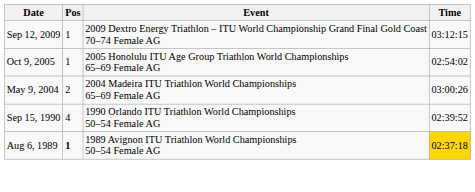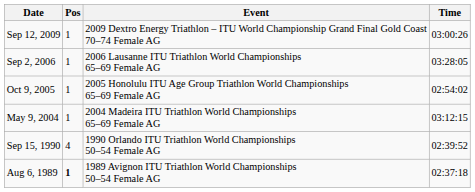 <table class="wikitable">
 <tr>
 <th colspan="1" rowspan="1">Date</th>
 <th colspan="1" rowspan="1">Pos</th>
 <th colspan="1" rowspan="1">Event</th>
 <th colspan="1" rowspan="1">Time</th>
 </tr>
 <tr>
 <td>Sep 12, 2009</td>
 <td>1</td>
 <td>2009 Dextro Energy Triathlon – ITU World Championship Grand Final Gold Coast<br>70–74 Female AG</td>
-<td>03:12:15</td>
+<td>03:00:26</td>
+</tr>
+<tr>
+<td>Sep 2, 2006</td>
+<td>1</td>
+<td>2006 Lausanne ITU Triathlon World Championships<br>65–69 Female AG</td>
+<td>03:28:05</td>
 </tr>
 <tr>
 <td>Oct 9, 2005</td>
 <td>1</td>
 <td>2005 Honolulu ITU Age Group Triathlon World Championships<br>65–69 Female AG</td>
 <td>02:54:02</td>
 </tr>
 <tr>
 <td>May 9, 2004</td>
-<td>2</td>
+<td>1</td>
 <td>2004 Madeira ITU Triathlon World Championships<br>65–69 Female AG</td>
-<td>03:00:26</td>
+<td>03:12:15</td>
 </tr>
 <tr>
 <td>Sep 15, 1990</td>
 <td>4</td>
 <td>1990 Orlando ITU Triathlon World Championships<br>50–54 Female AG</td>
 <td>02:39:52</td>
 </tr>
 <tr>
 <td>Aug 6, 1989</td>
 <td><strong>1</strong></td>
 <td>1989 Avignon ITU Triathlon World Championships<br>50–54 Female AG</td>
-<td style="background: gold;">02:37:18</td>
+<td>02:37:18</td>
 </tr>
 </table>
